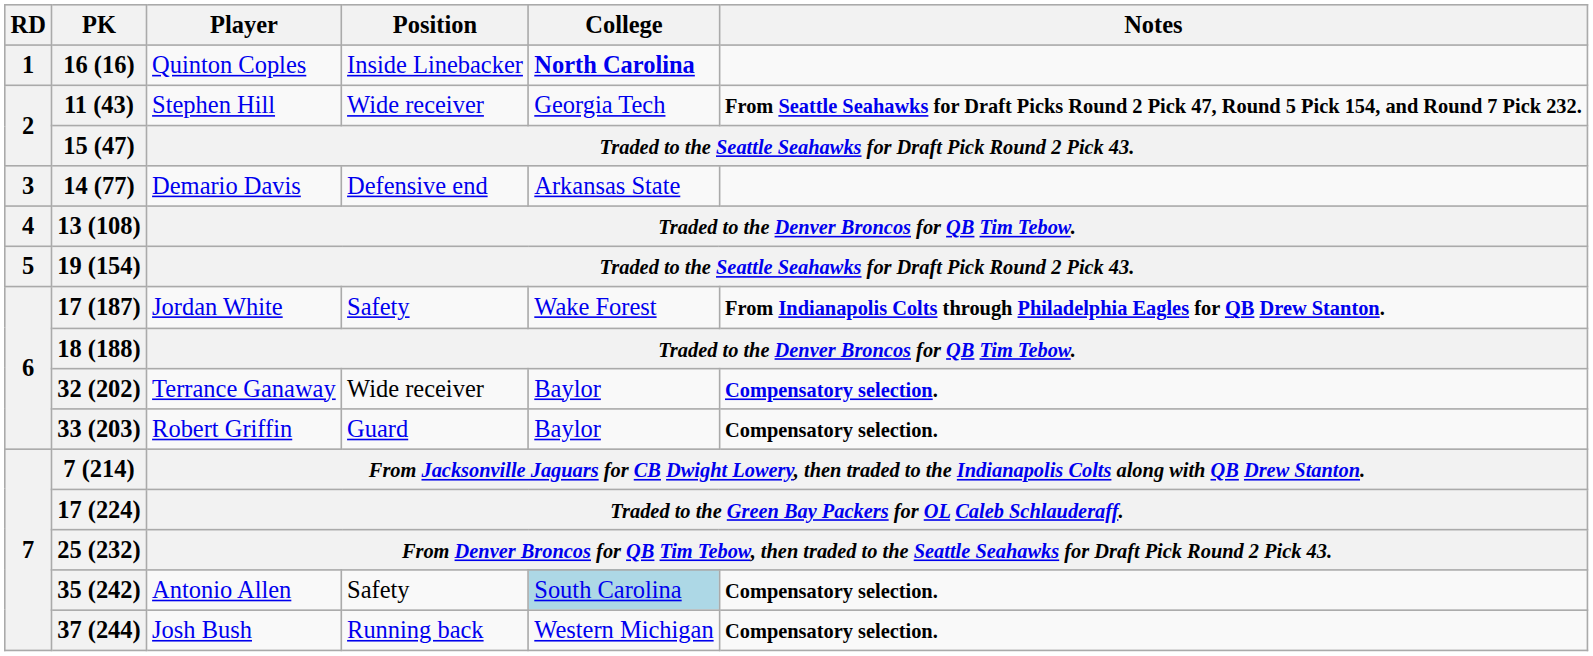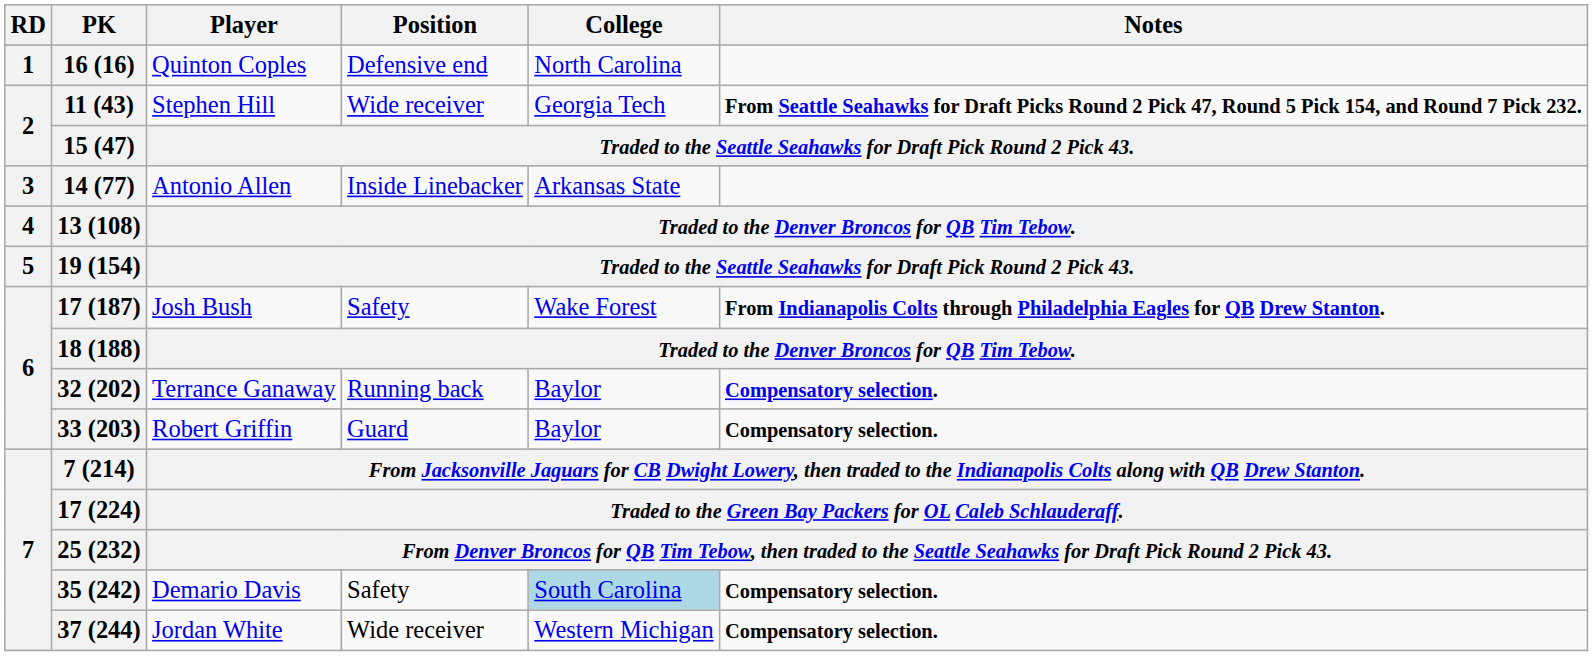 <table class="wikitable" style="font-size: 95%;">
 <tr>
 <th>RD</th>
 <th>PK</th>
 <th>Player</th>
 <th>Position</th>
 <th>College</th>
 <th>Notes</th>
 </tr>
 <tr>
 <th>1</th>
 <th>16 (16)</th>
 <td><a href='#'>Quinton Coples</a></td>
-<td><a href='#'>Inside Linebacker</a></td>
-<td><strong><a href='#'>North Carolina</a></strong></td>
+<td><a href='#'>Defensive end</a></td>
+<td><a href='#'>North Carolina</a></td>
 <td></td>
 </tr>
 <tr>
 <th rowspan=2>2</th>
 <th>11 (43)</th>
 <td><a href='#'>Stephen Hill</a></td>
 <td><a href='#'>Wide receiver</a></td>
 <td><a href='#'>Georgia Tech</a></td>
 <td><small><strong>From <a href='#'>Seattle Seahawks</a> for Draft Picks Round 2 Pick 47, Round 5 Pick 154, and Round 7 Pick 232.</strong></small></td>
 </tr>
 <tr>
 <th>15 (47)</th>
 <th colspan=4><small><em>Traded to the <a href='#'>Seattle Seahawks</a> for Draft Pick Round 2 Pick 43.</em></small></th>
 </tr>
 <tr>
 <th>3</th>
 <th>14 (77)</th>
-<td><a href='#'>Demario Davis</a></td>
-<td><a href='#'>Defensive end</a></td>
+<td><a href='#'>Antonio Allen</a></td>
+<td><a href='#'>Inside Linebacker</a></td>
 <td><a href='#'>Arkansas State</a></td>
 <td></td>
 </tr>
 <tr>
 <th>4</th>
 <th>13 (108)</th>
 <th colspan=4><small><em>Traded to the <a href='#'>Denver Broncos</a> for <a href='#'>QB</a> <a href='#'>Tim Tebow</a>.</em></small></th>
 </tr>
 <tr>
 <th>5</th>
 <th>19 (154)</th>
 <th colspan=4><small><em>Traded to the <a href='#'>Seattle Seahawks</a> for Draft Pick Round 2 Pick 43.</em></small></th>
 </tr>
 <tr>
 <th rowspan=4>6</th>
 <th>17 (187)</th>
-<td><a href='#'>Jordan White</a></td>
+<td><a href='#'>Josh Bush</a></td>
 <td><a href='#'>Safety</a></td>
 <td><a href='#'>Wake Forest</a></td>
 <td><small><strong>From <a href='#'>Indianapolis Colts</a> through <a href='#'>Philadelphia Eagles</a> for <a href='#'>QB</a> <a href='#'>Drew Stanton</a>.</strong></small></td>
 </tr>
 <tr>
 <th>18 (188)</th>
 <th colspan=4><small><em>Traded to the <a href='#'>Denver Broncos</a> for <a href='#'>QB</a> <a href='#'>Tim Tebow</a>.</em></small></th>
 </tr>
 <tr>
 <th>32 (202)</th>
 <td><a href='#'>Terrance Ganaway</a></td>
-<td>Wide receiver</td>
+<td><a href='#'>Running back</a></td>
 <td><a href='#'>Baylor</a></td>
 <td><small><strong><a href='#'>Compensatory selection</a>.</strong></small></td>
 </tr>
 <tr>
 <th>33 (203)</th>
 <td><a href='#'>Robert Griffin</a></td>
 <td><a href='#'>Guard</a></td>
 <td><a href='#'>Baylor</a></td>
 <td><small><strong>Compensatory selection.</strong></small></td>
 </tr>
 <tr>
 <th rowspan=5>7</th>
 <th>7 (214)</th>
 <th colspan=4><small><em>From <a href='#'>Jacksonville Jaguars</a> for <a href='#'>CB</a> <a href='#'>Dwight Lowery</a>, then traded to the <a href='#'>Indianapolis Colts</a> along with <a href='#'>QB</a> <a href='#'>Drew Stanton</a>.</em></small></th>
 </tr>
 <tr>
 <th>17 (224)</th>
 <th colspan=4><small><em>Traded to the <a href='#'>Green Bay Packers</a> for <a href='#'>OL</a> <a href='#'>Caleb Schlauderaff</a>.</em></small></th>
 </tr>
 <tr>
 <th>25 (232)</th>
 <th colspan=4><small><em>From <a href='#'>Denver Broncos</a> for <a href='#'>QB</a> <a href='#'>Tim Tebow</a>, then traded to the <a href='#'>Seattle Seahawks</a> for Draft Pick Round 2 Pick 43.</em></small></th>
 </tr>
 <tr>
 <th>35 (242)</th>
-<td><a href='#'>Antonio Allen</a></td>
+<td><a href='#'>Demario Davis</a></td>
 <td>Safety</td>
 <td style="background: lightblue;"><a href='#'>South Carolina</a></td>
 <td><small><strong>Compensatory selection.</strong></small></td>
 </tr>
 <tr>
 <th>37 (244)</th>
-<td><a href='#'>Josh Bush</a></td>
-<td><a href='#'>Running back</a></td>
+<td><a href='#'>Jordan White</a></td>
+<td>Wide receiver</td>
 <td><a href='#'>Western Michigan</a></td>
 <td><small><strong>Compensatory selection.</strong></small></td>
 </tr>
 </table>
